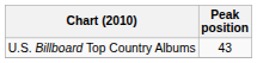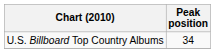 <table class="wikitable">
 <tr>
 <th>Chart (2010)</th>
 <th>Peak<br>position</th>
 </tr>
 <tr>
 <td>U.S. <em>Billboard</em> Top Country Albums</td>
-<td align="center">43</td>
+<td align="center">34</td>
 </tr>
 <tr>
 </tr>
 </table>
